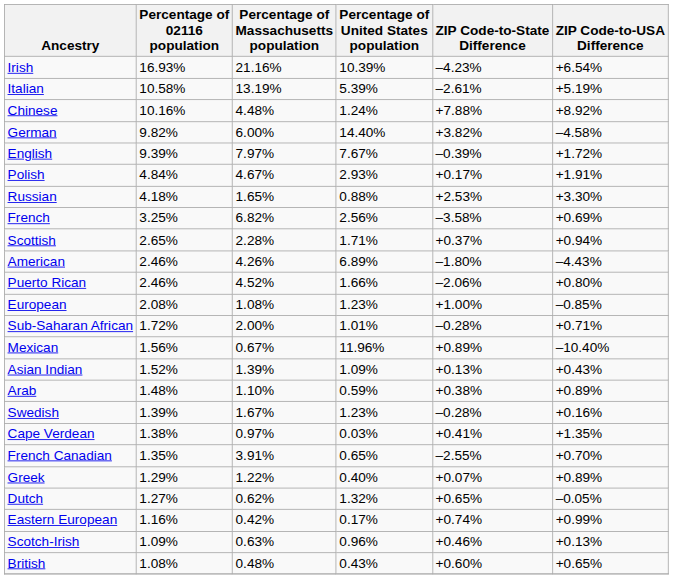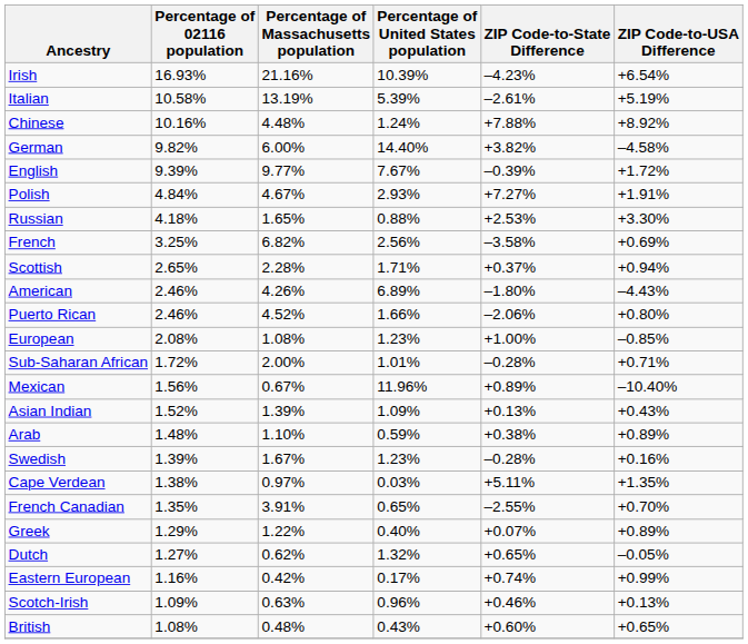 <table class="wikitable sortable">
 <tr valign=bottom>
 <th>Ancestry</th>
 <th>Percentage of<br>02116<br>population</th>
 <th>Percentage of<br>Massachusetts<br>population</th>
 <th>Percentage of<br>United States<br>population</th>
 <th>ZIP Code-to-State<br>Difference</th>
 <th>ZIP Code-to-USA<br>Difference</th>
 </tr>
 <tr>
 <td><a href='#'>Irish</a></td>
 <td>16.93%</td>
 <td>21.16%</td>
 <td>10.39%</td>
 <td>–4.23%</td>
 <td>+6.54%</td>
 </tr>
 <tr>
 <td><a href='#'>Italian</a></td>
 <td>10.58%</td>
 <td>13.19%</td>
 <td>5.39%</td>
 <td>–2.61%</td>
 <td>+5.19%</td>
 </tr>
 <tr>
 <td><a href='#'>Chinese</a></td>
 <td>10.16%</td>
 <td>4.48%</td>
 <td>1.24%</td>
 <td>+7.88%</td>
 <td>+8.92%</td>
 </tr>
 <tr>
 <td><a href='#'>German</a></td>
 <td>9.82%</td>
 <td>6.00%</td>
 <td>14.40%</td>
 <td>+3.82%</td>
 <td>–4.58%</td>
 </tr>
 <tr>
 <td><a href='#'>English</a></td>
 <td>9.39%</td>
-<td>7.97%</td>
+<td>9.77%</td>
 <td>7.67%</td>
 <td>–0.39%</td>
 <td>+1.72%</td>
 </tr>
 <tr>
 <td><a href='#'>Polish</a></td>
 <td>4.84%</td>
 <td>4.67%</td>
 <td>2.93%</td>
-<td>+0.17%</td>
+<td>+7.27%</td>
 <td>+1.91%</td>
 </tr>
 <tr>
 <td><a href='#'>Russian</a></td>
 <td>4.18%</td>
 <td>1.65%</td>
 <td>0.88%</td>
 <td>+2.53%</td>
 <td>+3.30%</td>
 </tr>
 <tr>
 <td><a href='#'>French</a></td>
 <td>3.25%</td>
 <td>6.82%</td>
 <td>2.56%</td>
 <td>–3.58%</td>
 <td>+0.69%</td>
 </tr>
 <tr>
 <td><a href='#'>Scottish</a></td>
 <td>2.65%</td>
 <td>2.28%</td>
 <td>1.71%</td>
 <td>+0.37%</td>
 <td>+0.94%</td>
 </tr>
 <tr>
 <td><a href='#'>American</a></td>
 <td>2.46%</td>
 <td>4.26%</td>
 <td>6.89%</td>
 <td>–1.80%</td>
 <td>–4.43%</td>
 </tr>
 <tr>
 <td><a href='#'>Puerto Rican</a></td>
 <td>2.46%</td>
 <td>4.52%</td>
 <td>1.66%</td>
 <td>–2.06%</td>
 <td>+0.80%</td>
 </tr>
 <tr>
 <td><a href='#'>European</a></td>
 <td>2.08%</td>
 <td>1.08%</td>
 <td>1.23%</td>
 <td>+1.00%</td>
 <td>–0.85%</td>
 </tr>
 <tr>
 <td><a href='#'>Sub-Saharan African</a></td>
 <td>1.72%</td>
 <td>2.00%</td>
 <td>1.01%</td>
 <td>–0.28%</td>
 <td>+0.71%</td>
 </tr>
 <tr>
 <td><a href='#'>Mexican</a></td>
 <td>1.56%</td>
 <td>0.67%</td>
 <td>11.96%</td>
 <td>+0.89%</td>
 <td>–10.40%</td>
 </tr>
 <tr>
 <td><a href='#'>Asian Indian</a></td>
 <td>1.52%</td>
 <td>1.39%</td>
 <td>1.09%</td>
 <td>+0.13%</td>
 <td>+0.43%</td>
 </tr>
 <tr>
 <td><a href='#'>Arab</a></td>
 <td>1.48%</td>
 <td>1.10%</td>
 <td>0.59%</td>
 <td>+0.38%</td>
 <td>+0.89%</td>
 </tr>
 <tr>
 <td><a href='#'>Swedish</a></td>
 <td>1.39%</td>
 <td>1.67%</td>
 <td>1.23%</td>
 <td>–0.28%</td>
 <td>+0.16%</td>
 </tr>
 <tr>
 <td><a href='#'>Cape Verdean</a></td>
 <td>1.38%</td>
 <td>0.97%</td>
 <td>0.03%</td>
-<td>+0.41%</td>
+<td>+5.11%</td>
 <td>+1.35%</td>
 </tr>
 <tr>
 <td><a href='#'>French Canadian</a></td>
 <td>1.35%</td>
 <td>3.91%</td>
 <td>0.65%</td>
 <td>–2.55%</td>
 <td>+0.70%</td>
 </tr>
 <tr>
 <td><a href='#'>Greek</a></td>
 <td>1.29%</td>
 <td>1.22%</td>
 <td>0.40%</td>
 <td>+0.07%</td>
 <td>+0.89%</td>
 </tr>
 <tr>
 <td><a href='#'>Dutch</a></td>
 <td>1.27%</td>
 <td>0.62%</td>
 <td>1.32%</td>
 <td>+0.65%</td>
 <td>–0.05%</td>
 </tr>
 <tr>
 <td><a href='#'>Eastern European</a></td>
 <td>1.16%</td>
 <td>0.42%</td>
 <td>0.17%</td>
 <td>+0.74%</td>
 <td>+0.99%</td>
 </tr>
 <tr>
 <td><a href='#'>Scotch-Irish</a></td>
 <td>1.09%</td>
 <td>0.63%</td>
 <td>0.96%</td>
 <td>+0.46%</td>
 <td>+0.13%</td>
 </tr>
 <tr>
 <td><a href='#'>British</a></td>
 <td>1.08%</td>
 <td>0.48%</td>
 <td>0.43%</td>
 <td>+0.60%</td>
 <td>+0.65%</td>
 </tr>
 <tr>
 </tr>
 </table>
